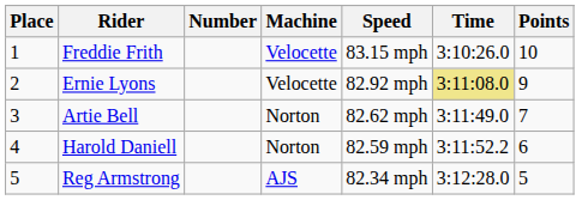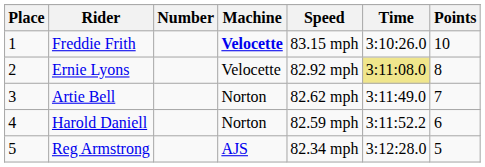 <table class="wikitable" style="font-size: 95%;">
 <tr style="background:#efefef;">
 </tr>
 <tr>
 <th>Place</th>
 <th>Rider</th>
 <th>Number</th>
 <th>Machine</th>
 <th>Speed</th>
 <th>Time</th>
 <th>Points</th>
 </tr>
 <tr>
 <td>1</td>
 <td> <a href='#'>Freddie Frith</a></td>
 <td></td>
-<td><a href='#'>Velocette</a></td>
+<td><strong><a href='#'>Velocette</a></strong></td>
 <td>83.15 mph</td>
 <td>3:10:26.0</td>
 <td>10</td>
 </tr>
 <tr>
 <td>2</td>
 <td> <a href='#'>Ernie Lyons</a></td>
 <td></td>
 <td>Velocette</td>
 <td>82.92 mph</td>
 <td style="background: khaki;">3:11:08.0</td>
-<td>9</td>
+<td>8</td>
 </tr>
 <tr>
 <td>3</td>
 <td> <a href='#'>Artie Bell</a></td>
 <td></td>
 <td>Norton</td>
 <td>82.62 mph</td>
 <td>3:11:49.0</td>
 <td>7</td>
 </tr>
 <tr>
 <td>4</td>
 <td> <a href='#'>Harold Daniell</a></td>
 <td></td>
 <td>Norton</td>
 <td>82.59 mph</td>
 <td>3:11:52.2</td>
 <td>6</td>
 </tr>
 <tr>
 <td>5</td>
 <td> <a href='#'>Reg Armstrong</a></td>
 <td></td>
 <td><a href='#'>AJS</a></td>
 <td>82.34 mph</td>
 <td>3:12:28.0</td>
 <td>5</td>
 </tr>
 </table>
